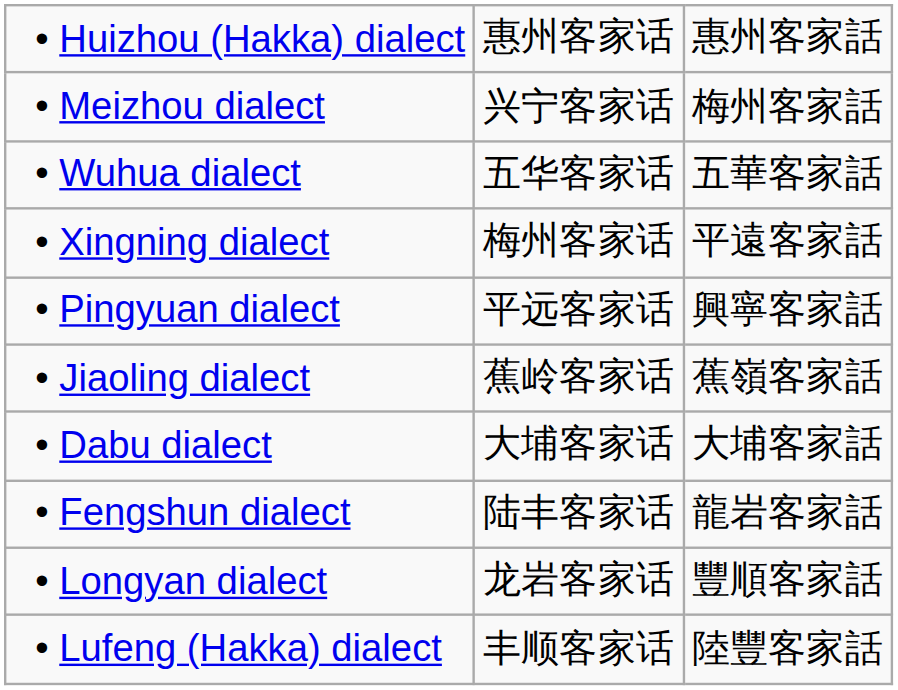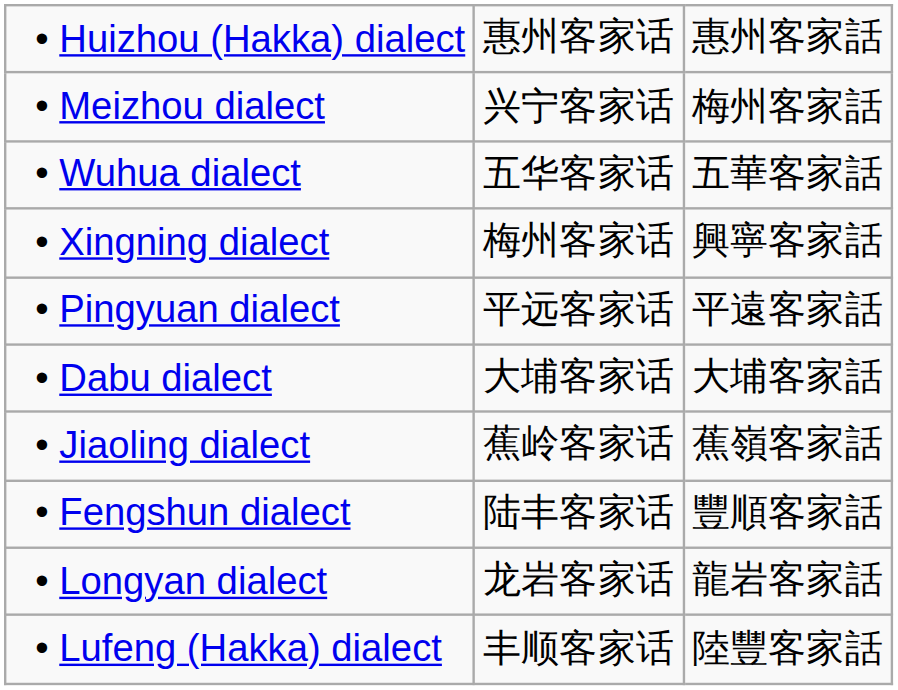 <table class="wikitable">
 <tr>
 <td>  • <a href='#'>Huizhou (Hakka) dialect</a></td>
 <td>惠州客家话</td>
 <td>惠州客家話</td>
 </tr>
 <tr>
 <td>  • <a href='#'>Meizhou dialect</a></td>
 <td>兴宁客家话</td>
 <td>梅州客家話</td>
 </tr>
 <tr>
 <td>  • <a href='#'>Wuhua dialect</a></td>
 <td>五华客家话</td>
 <td>五華客家話</td>
 </tr>
 <tr>
 <td>  • <a href='#'>Xingning dialect</a></td>
 <td>梅州客家话</td>
-<td>平遠客家話</td>
+<td>興寧客家話</td>
 </tr>
 <tr>
 <td>  • <a href='#'>Pingyuan dialect</a></td>
 <td>平远客家话</td>
-<td>興寧客家話</td>
+<td>平遠客家話</td>
+</tr>
+<tr>
+<td>  • <a href='#'>Dabu dialect</a></td>
+<td>大埔客家话</td>
+<td>大埔客家話</td>
 </tr>
 <tr>
 <td>  • <a href='#'>Jiaoling dialect</a></td>
 <td>蕉岭客家话</td>
 <td>蕉嶺客家話</td>
 </tr>
 <tr>
-<td>  • <a href='#'>Dabu dialect</a></td>
-<td>大埔客家话</td>
-<td>大埔客家話</td>
-</tr>
-<tr>
 <td>  • <a href='#'>Fengshun dialect</a></td>
 <td>陆丰客家话</td>
-<td>龍岩客家話</td>
+<td>豐順客家話</td>
 </tr>
 <tr>
 <td>  • <a href='#'>Longyan dialect</a></td>
 <td>龙岩客家话</td>
-<td>豐順客家話</td>
+<td>龍岩客家話</td>
 </tr>
 <tr>
 <td>  • <a href='#'>Lufeng (Hakka) dialect</a></td>
 <td>丰顺客家话</td>
 <td>陸豐客家話</td>
 </tr>
 </table>
